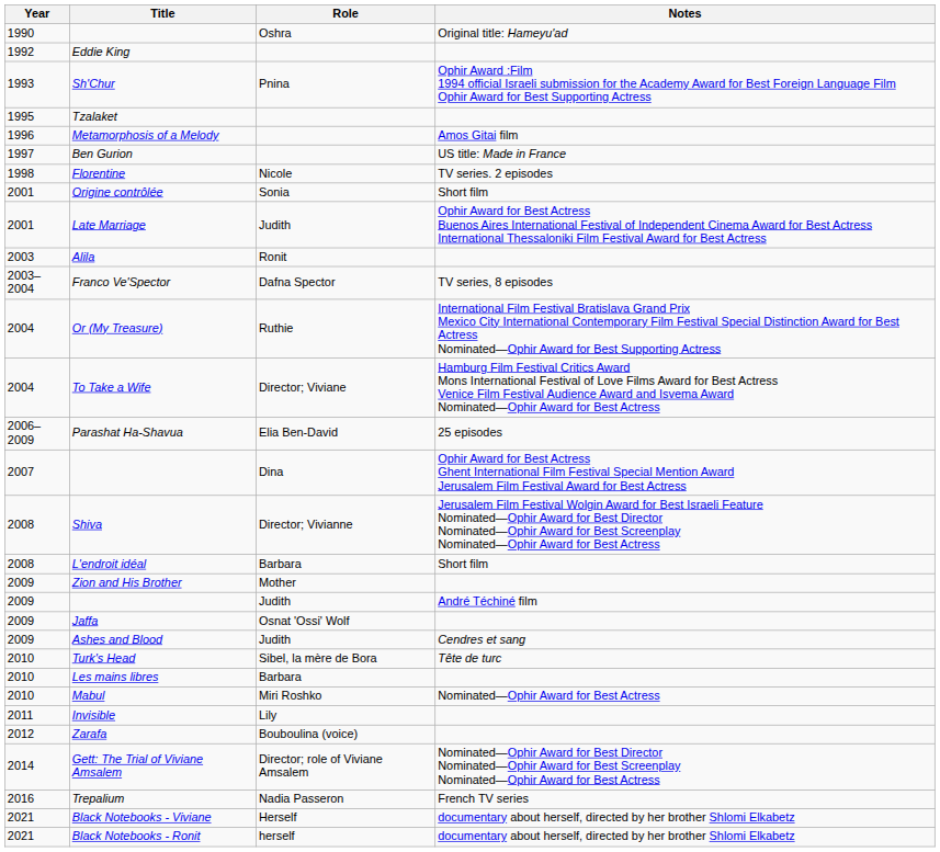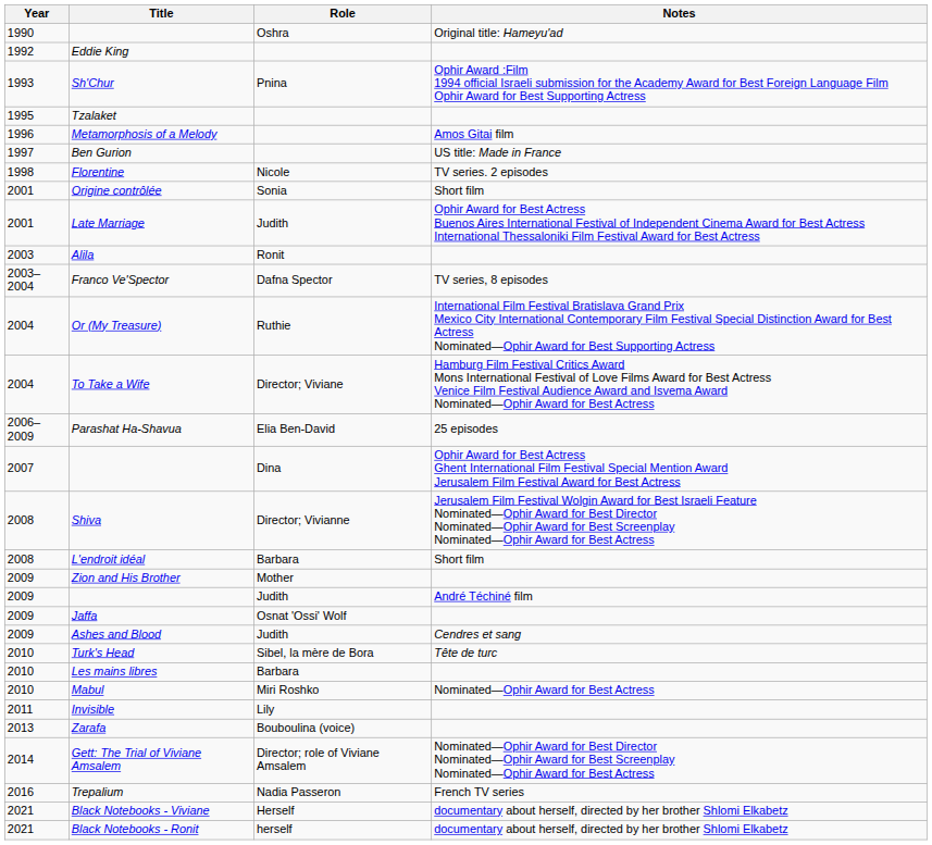 <table class="wikitable sortable">
 <tr>
 <th>Year</th>
 <th>Title</th>
 <th>Role</th>
 <th class="unsortable">Notes</th>
 </tr>
 <tr>
 <td>1990</td>
 <td><em></em></td>
 <td>Oshra</td>
 <td>Original title: <em>Hameyu'ad</em></td>
 </tr>
 <tr>
 <td>1992</td>
 <td><em>Eddie King</em></td>
 <td></td>
 <td></td>
 </tr>
 <tr>
 <td>1993</td>
 <td><em><a href='#'>Sh'Chur</a></em></td>
 <td>Pnina</td>
 <td><a href='#'>Ophir Award :Film</a><br><a href='#'>1994 official Israeli submission for the Academy Award for Best Foreign Language Film</a><br><a href='#'>Ophir Award for Best Supporting Actress</a></td>
 </tr>
 <tr>
 <td>1995</td>
 <td><em>Tzalaket</em></td>
 <td></td>
 <td></td>
 </tr>
 <tr>
 <td>1996</td>
 <td><em><a href='#'>Metamorphosis of a Melody</a></em></td>
 <td></td>
 <td><a href='#'>Amos Gitai</a> film</td>
 </tr>
 <tr>
 <td>1997</td>
 <td><em>Ben Gurion</em></td>
 <td></td>
 <td>US title: <em>Made in France</em></td>
 </tr>
 <tr>
 <td>1998</td>
 <td><em><a href='#'>Florentine</a></em></td>
 <td>Nicole</td>
 <td>TV series. 2 episodes</td>
 </tr>
 <tr>
 <td>2001</td>
 <td><em><a href='#'>Origine contrôlée</a></em></td>
 <td>Sonia</td>
 <td>Short film</td>
 </tr>
 <tr>
 <td>2001</td>
 <td><em><a href='#'>Late Marriage</a></em></td>
 <td>Judith</td>
 <td><a href='#'>Ophir Award for Best Actress</a><br><a href='#'>Buenos Aires International Festival of Independent Cinema Award for Best Actress</a><br><a href='#'>International Thessaloniki Film Festival Award for Best Actress</a></td>
 </tr>
 <tr>
 <td>2003</td>
 <td><em><a href='#'>Alila</a></em></td>
 <td>Ronit</td>
 <td></td>
 </tr>
 <tr>
 <td>2003–2004</td>
 <td><em>Franco Ve'Spector</em></td>
 <td>Dafna Spector</td>
 <td>TV series, 8 episodes</td>
 </tr>
 <tr>
 <td>2004</td>
 <td><em><a href='#'>Or (My Treasure)</a></em></td>
 <td>Ruthie</td>
 <td><a href='#'>International Film Festival Bratislava Grand Prix</a><br><a href='#'>Mexico City International Contemporary Film Festival Special Distinction Award for Best Actress</a><br>Nominated—<a href='#'>Ophir Award for Best Supporting Actress</a></td>
 </tr>
 <tr>
 <td>2004</td>
 <td><em><a href='#'>To Take a Wife</a></em></td>
 <td>Director; Viviane</td>
 <td><a href='#'>Hamburg Film Festival Critics Award</a><br>Mons International Festival of Love Films Award for Best Actress<br><a href='#'>Venice Film Festival Audience Award and Isvema Award</a><br>Nominated—<a href='#'>Ophir Award for Best Actress</a></td>
 </tr>
 <tr>
 <td>2006–2009</td>
 <td><em>Parashat Ha-Shavua</em></td>
 <td>Elia Ben-David</td>
 <td>25 episodes</td>
 </tr>
 <tr>
 <td>2007</td>
 <td><em></em></td>
 <td>Dina</td>
 <td><a href='#'>Ophir Award for Best Actress</a><br><a href='#'>Ghent International Film Festival Special Mention Award</a><br><a href='#'>Jerusalem Film Festival Award for Best Actress</a></td>
 </tr>
 <tr>
 <td>2008</td>
 <td><em><a href='#'>Shiva</a></em></td>
 <td>Director; Vivianne</td>
 <td><a href='#'>Jerusalem Film Festival Wolgin Award for Best Israeli Feature</a><br>Nominated—<a href='#'>Ophir Award for Best Director</a><br>Nominated—<a href='#'>Ophir Award for Best Screenplay</a><br>Nominated—<a href='#'>Ophir Award for Best Actress</a></td>
 </tr>
 <tr>
 <td>2008</td>
 <td><em><a href='#'>L'endroit idéal</a></em></td>
 <td>Barbara</td>
 <td>Short film</td>
 </tr>
 <tr>
 <td>2009</td>
 <td><em><a href='#'>Zion and His Brother</a></em></td>
 <td>Mother</td>
 <td></td>
 </tr>
 <tr>
 <td>2009</td>
 <td><em></em></td>
 <td>Judith</td>
 <td><a href='#'>André Téchiné</a> film</td>
 </tr>
 <tr>
 <td>2009</td>
 <td><em><a href='#'>Jaffa</a></em></td>
 <td>Osnat 'Ossi' Wolf</td>
 <td></td>
 </tr>
 <tr>
 <td>2009</td>
 <td><em><a href='#'>Ashes and Blood</a></em></td>
 <td>Judith</td>
 <td><em>Cendres et sang</em></td>
 </tr>
 <tr>
 <td>2010</td>
 <td><em><a href='#'>Turk's Head</a></em></td>
 <td>Sibel, la mère de Bora</td>
 <td><em>Tête de turc</em></td>
 </tr>
 <tr>
 <td>2010</td>
 <td><em><a href='#'>Les mains libres</a></em></td>
 <td>Barbara</td>
 <td></td>
 </tr>
 <tr>
 <td>2010</td>
 <td><em><a href='#'>Mabul</a></em></td>
 <td>Miri Roshko</td>
 <td>Nominated—<a href='#'>Ophir Award for Best Actress</a></td>
 </tr>
 <tr>
 <td>2011</td>
 <td><em><a href='#'>Invisible</a></em></td>
 <td>Lily</td>
 <td></td>
 </tr>
 <tr>
-<td>2012</td>
+<td>2013</td>
 <td><em><a href='#'>Zarafa</a></em></td>
 <td>Bouboulina (voice)</td>
 <td></td>
 </tr>
 <tr>
 <td>2014</td>
 <td><em><a href='#'>Gett: The Trial of Viviane Amsalem</a></em></td>
 <td>Director; role of Viviane Amsalem</td>
 <td>Nominated—<a href='#'>Ophir Award for Best Director</a><br>Nominated—<a href='#'>Ophir Award for Best Screenplay</a><br>Nominated—<a href='#'>Ophir Award for Best Actress</a></td>
 </tr>
 <tr>
 <td>2016</td>
 <td><em>Trepalium</em></td>
 <td>Nadia Passeron</td>
 <td>French TV series</td>
 </tr>
 <tr>
 <td>2021</td>
 <td><em><a href='#'>Black Notebooks - Viviane</a></em></td>
 <td>Herself</td>
 <td><a href='#'>documentary</a> about herself, directed by her brother <a href='#'>Shlomi Elkabetz</a></td>
 </tr>
 <tr>
 <td>2021</td>
 <td><em><a href='#'>Black Notebooks - Ronit</a></em></td>
 <td>herself</td>
 <td><a href='#'>documentary</a> about herself, directed by her brother <a href='#'>Shlomi Elkabetz</a></td>
 </tr>
 </table>
